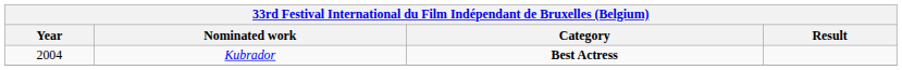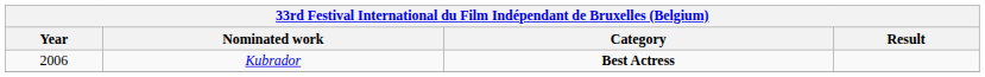 <table width="70%" class="wikitable sortable">
 <tr>
 <th colspan="4"><a href='#'>33rd Festival International du Film Indépendant de Bruxelles (Belgium)</a></th>
 </tr>
 <tr>
 <th width="10%">Year</th>
 <th width="35%">Nominated work</th>
 <th width="40%">Category</th>
 <th width="15%">Result</th>
 </tr>
 <tr>
-<td align="center">2004</td>
+<td align="center">2006</td>
 <td align="center"><em><a href='#'>Kubrador</a></em></td>
 <td align="center"><strong>Best Actress</strong></td>
 <td></td>
 </tr>
 <tr>
 </tr>
 </table>
